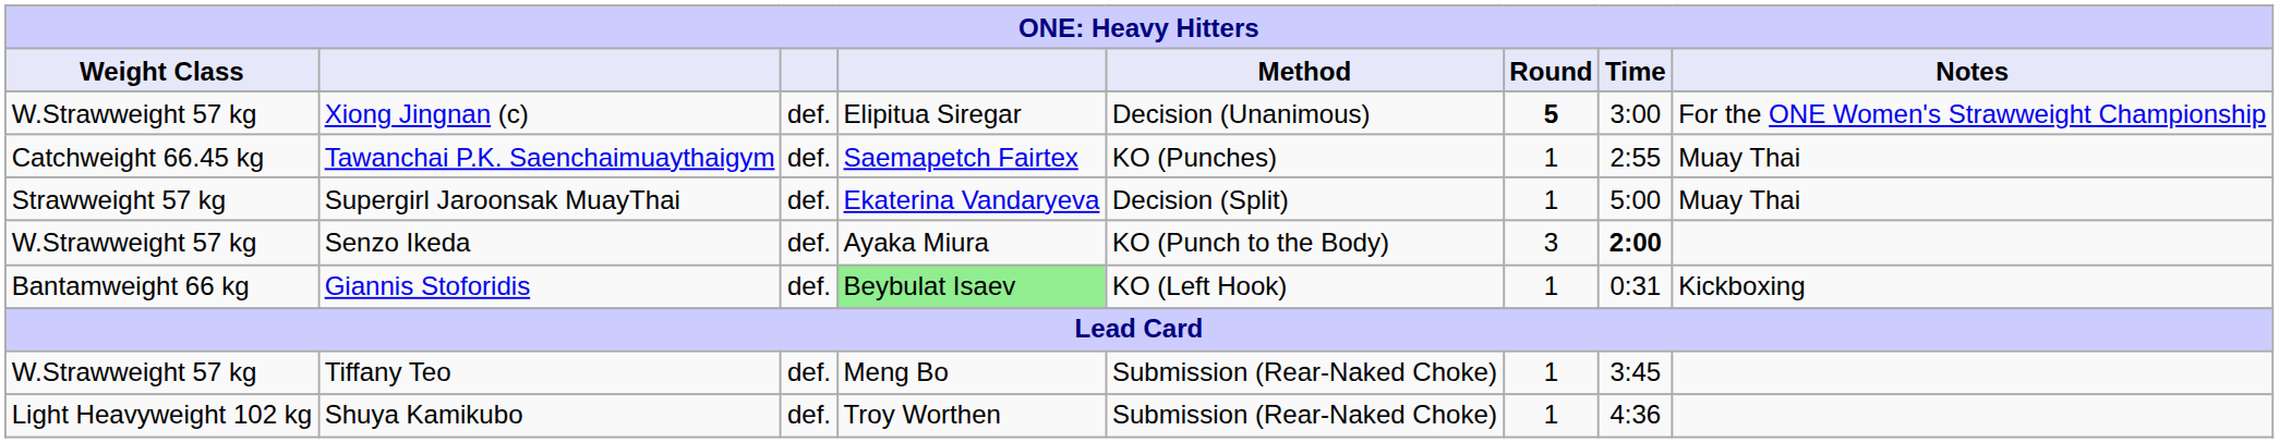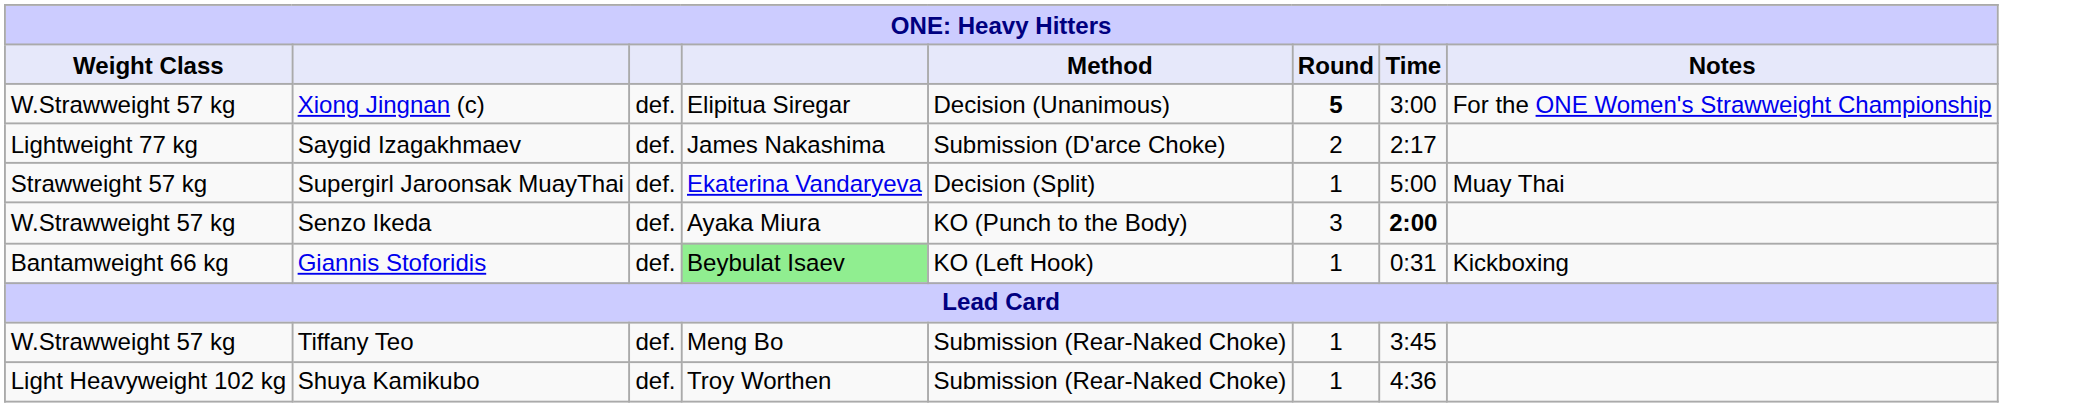 <table class="wikitable" style="font-size: 80%;">
 <tr>
 <th colspan="8" style="background-color: #ccf; color: #000080; text-align: center;"><strong>ONE: Heavy Hitters</strong></th>
 </tr>
 <tr>
 <th colspan="1" style="background-color: #E6E8FA; color: #000000; text-align: center;">Weight Class</th>
 <th colspan="1" style="background-color: #E6E8FA; color: #000000; text-align: center;"></th>
 <th colspan="1" style="background-color: #E6E8FA; color: #000000; text-align: center;"></th>
 <th colspan="1" style="background-color: #E6E8FA; color: #000000; text-align: center;"></th>
 <th colspan="1" style="background-color: #E6E8FA; color: #000000; text-align: center;">Method</th>
 <th colspan="1" style="background-color: #E6E8FA; color: #000000; text-align: center;">Round</th>
 <th colspan="1" style="background-color: #E6E8FA; color: #000000; text-align: center;">Time</th>
 <th colspan="1" style="background-color: #E6E8FA; color: #000000; text-align: center;">Notes</th>
 </tr>
 <tr>
 <td>W.Strawweight 57 kg</td>
 <td> <a href='#'>Xiong Jingnan</a> (c)</td>
 <td>def.</td>
 <td> Elipitua Siregar</td>
 <td>Decision (Unanimous)</td>
 <td align=center><strong>5</strong></td>
 <td align=center>3:00</td>
 <td>For the <a href='#'>ONE Women's Strawweight Championship</a></td>
 </tr>
 <tr>
-<td>Catchweight 66.45 kg</td>
-<td> <a href='#'>Tawanchai P.K. Saenchaimuaythaigym</a></td>
+<td>Lightweight 77 kg</td>
+<td> Saygid Izagakhmaev</td>
 <td>def.</td>
-<td> <a href='#'>Saemapetch Fairtex</a></td>
-<td>KO (Punches)</td>
-<td align=center>1</td>
-<td align=center>2:55</td>
-<td>Muay Thai</td>
+<td> James Nakashima</td>
+<td>Submission (D'arce Choke)</td>
+<td align=center>2</td>
+<td align=center>2:17</td>
+<td></td>
 </tr>
 <tr>
 <td>Strawweight 57 kg</td>
 <td> Supergirl Jaroonsak MuayThai</td>
 <td>def.</td>
 <td> <a href='#'>Ekaterina Vandaryeva</a></td>
 <td>Decision (Split)</td>
 <td align=center>1</td>
 <td align=center>5:00</td>
 <td>Muay Thai</td>
 </tr>
 <tr>
 <td>W.Strawweight 57 kg</td>
 <td> Senzo Ikeda</td>
 <td>def.</td>
 <td> Ayaka Miura</td>
 <td>KO (Punch to the Body)</td>
 <td align=center>3</td>
 <td align=center><strong>2:00</strong></td>
 <td></td>
 </tr>
 <tr>
 <td>Bantamweight 66 kg</td>
 <td> <a href='#'>Giannis Stoforidis</a></td>
 <td>def.</td>
 <td style="background: lightgreen;"> Beybulat Isaev</td>
 <td>KO (Left Hook)</td>
 <td align=center>1</td>
 <td align=center>0:31</td>
 <td>Kickboxing</td>
 </tr>
 <tr>
 <td ! colspan="8" style="background-color: #ccf; color: #000080; text-align: center;"><strong>Lead Card</strong></td>
 </tr>
 <tr>
 <td>W.Strawweight 57 kg</td>
 <td> Tiffany Teo</td>
 <td>def.</td>
 <td> Meng Bo</td>
 <td>Submission (Rear-Naked Choke)</td>
 <td align=center>1</td>
 <td align=center>3:45</td>
 <td></td>
 </tr>
 <tr>
 <td>Light Heavyweight 102 kg</td>
 <td> Shuya Kamikubo</td>
 <td>def.</td>
 <td> Troy Worthen</td>
 <td>Submission (Rear-Naked Choke)</td>
 <td align=center>1</td>
 <td align=center>4:36</td>
 <td></td>
 </tr>
 </table>
